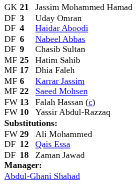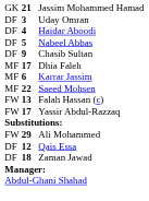 <table style="font-size: 90%" cellspacing="0" cellpadding="0" align="center">
 <tr>
 <td colspan="4"></td>
 </tr>
 <tr>
 <th width="25"></th>
 <th width="25"></th>
 </tr>
 <tr>
 <td>GK</td>
 <td><strong>21</strong></td>
 <td> Jassim Mohammed Hamad</td>
 </tr>
 <tr>
 <td>DF</td>
 <td><strong>3</strong></td>
 <td> Uday Omran</td>
 </tr>
 <tr>
 <td>DF</td>
 <td><strong>4</strong></td>
 <td> <a href='#'>Haidar Aboodi</a></td>
 </tr>
 <tr>
 <td>DF</td>
-<td><strong>6</strong></td>
+<td><strong>5</strong></td>
 <td> <a href='#'>Nabeel Abbas</a></td>
 </tr>
 <tr>
 <td>DF</td>
 <td><strong>9</strong></td>
 <td> Chasib Sultan</td>
-</tr>
-<tr>
-<td>MF</td>
-<td><strong>25</strong></td>
-<td> Hatim Sahib</td>
-<td></td>
-<td></td>
 </tr>
 <tr>
 <td>MF</td>
 <td><strong>17</strong></td>
 <td> Dhia Faleh</td>
 <td></td>
 </tr>
 <tr>
 <td>MF</td>
 <td><strong>6</strong></td>
 <td> <a href='#'>Karrar Jassim</a></td>
 <td></td>
 </tr>
 <tr>
 <td>MF</td>
 <td><strong>22</strong></td>
 <td> <a href='#'>Saeed Mohsen</a></td>
 </tr>
 <tr>
 <td>FW</td>
 <td><strong>13</strong></td>
 <td> Falah Hassan (<a href='#'>c</a>)</td>
 </tr>
 <tr>
 <td>FW</td>
-<td><strong>10</strong></td>
+<td><strong>17</strong></td>
 <td> Yassir Abdul-Razzaq</td>
 <td></td>
 <td></td>
 </tr>
 <tr>
 <td colspan=4><strong>Substitutions:</strong></td>
 </tr>
 <tr>
 <td>FW</td>
 <td><strong>29</strong></td>
 <td> Ali Mohammed</td>
 <td></td>
 <td> </td>
 </tr>
 <tr>
 <td>DF</td>
 <td><strong>12</strong></td>
 <td> <a href='#'>Qais Essa</a></td>
 <td></td>
 <td></td>
 </tr>
 <tr>
 <td>DF</td>
 <td><strong>18</strong></td>
 <td> Zaman Jawad</td>
 <td></td>
 <td></td>
 </tr>
 <tr>
 <td colspan=4><strong>Manager:</strong></td>
 </tr>
 <tr>
 <td colspan="4"> <a href='#'>Abdul-Ghani Shahad</a></td>
 </tr>
 </table>
